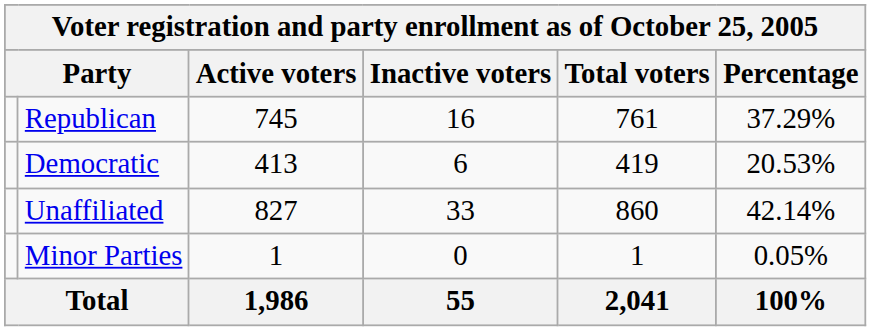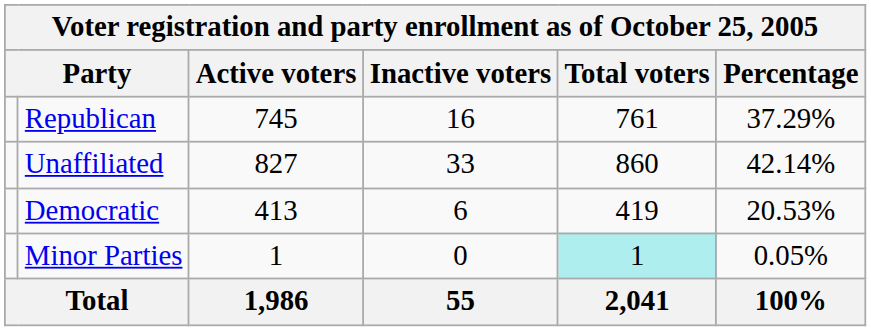 <table class=wikitable>
 <tr>
 <th colspan = 6>Voter registration and party enrollment as of October 25, 2005</th>
 </tr>
 <tr>
 <th colspan = 2>Party</th>
 <th>Active voters</th>
 <th>Inactive voters</th>
 <th>Total voters</th>
 <th>Percentage</th>
 </tr>
 <tr>
 <td></td>
 <td><a href='#'>Republican</a></td>
 <td style="text-align:center;">745</td>
 <td style="text-align:center;">16</td>
 <td style="text-align:center;">761</td>
 <td style="text-align:center;">37.29%</td>
 </tr>
 <tr>
 <td></td>
+<td><a href='#'>Unaffiliated</a></td>
+<td style="text-align:center;">827</td>
+<td style="text-align:center;">33</td>
+<td style="text-align:center;">860</td>
+<td style="text-align:center;">42.14%</td>
+</tr>
+<tr>
+<td></td>
 <td><a href='#'>Democratic</a></td>
 <td style="text-align:center;">413</td>
 <td style="text-align:center;">6</td>
 <td style="text-align:center;">419</td>
 <td style="text-align:center;">20.53%</td>
 </tr>
 <tr>
 <td></td>
-<td><a href='#'>Unaffiliated</a></td>
-<td style="text-align:center;">827</td>
-<td style="text-align:center;">33</td>
-<td style="text-align:center;">860</td>
-<td style="text-align:center;">42.14%</td>
-</tr>
-<tr>
-<td></td>
 <td><a href='#'>Minor Parties</a></td>
 <td style="text-align:center;">1</td>
 <td style="text-align:center;">0</td>
-<td style="text-align:center;">1</td>
+<td style="background: paleturquoise; text-align:center;">1</td>
 <td style="text-align:center;">0.05%</td>
 </tr>
 <tr>
 <th colspan = 2>Total</th>
 <th style="text-align:center;">1,986</th>
 <th style="text-align:center;">55</th>
 <th style="text-align:center;">2,041</th>
 <th style="text-align:center;">100%</th>
 </tr>
 </table>
